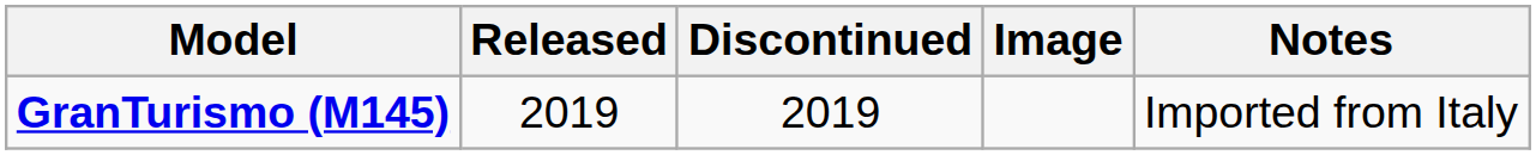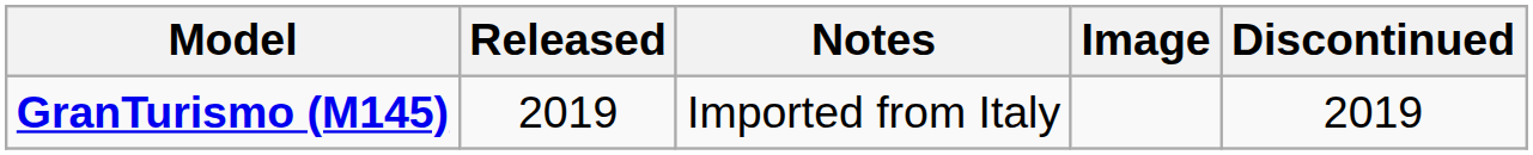 <table class="wikitable" style="text-align:center">
 <tr>
 <th>Model</th>
 <th>Released</th>
+<th>Notes</th>
+<th>Image</th>
 <th>Discontinued</th>
-<th>Image</th>
-<th>Notes</th>
 </tr>
 <tr>
 <td><strong><a href='#'>GranTurismo (M145)</a></strong></td>
 <td>2019</td>
+<td>Imported from Italy</td>
+<td></td>
 <td>2019</td>
-<td></td>
-<td>Imported from Italy</td>
 </tr>
 </table>
